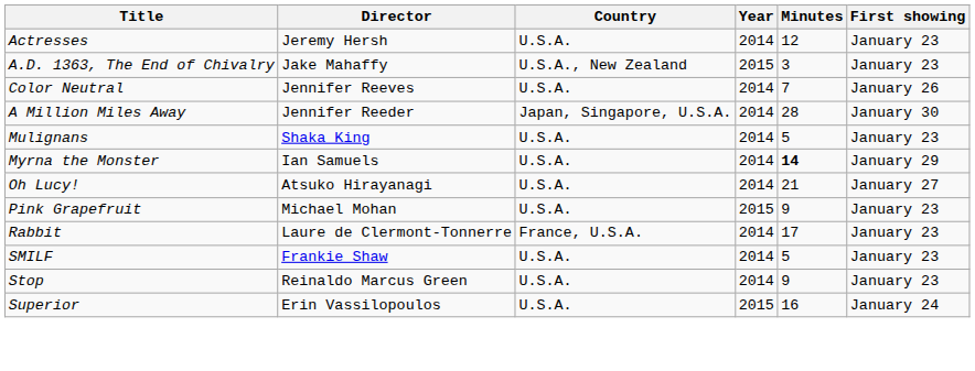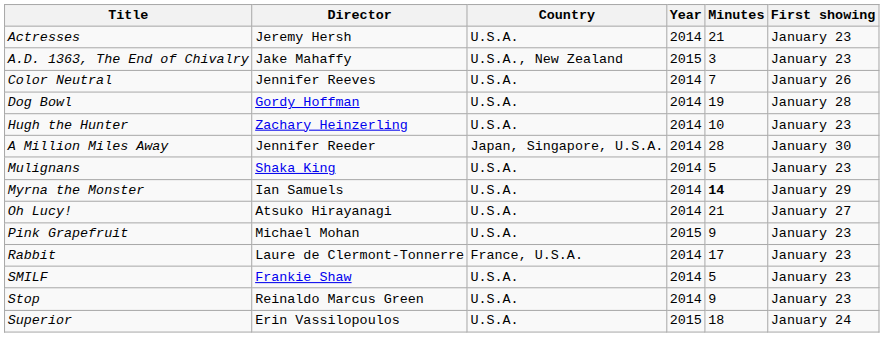 <table class="wikitable sortable">
 <tr>
 <th>Title</th>
 <th>Director</th>
 <th>Country</th>
 <th>Year</th>
 <th>Minutes</th>
 <th>First showing</th>
 </tr>
 <tr>
 <td><em>Actresses</em></td>
 <td>Jeremy Hersh</td>
 <td>U.S.A.</td>
 <td>2014</td>
-<td>12</td>
+<td>21</td>
 <td>January 23</td>
 </tr>
 <tr>
 <td><em>A.D. 1363, The End of Chivalry</em></td>
 <td>Jake Mahaffy</td>
 <td>U.S.A., New Zealand</td>
 <td>2015</td>
 <td>3</td>
 <td>January 23</td>
 </tr>
 <tr>
 <td><em>Color Neutral</em></td>
 <td>Jennifer Reeves</td>
 <td>U.S.A.</td>
 <td>2014</td>
 <td>7</td>
 <td>January 26</td>
+</tr>
+<tr>
+<td><em>Dog Bowl</em></td>
+<td><a href='#'>Gordy Hoffman</a></td>
+<td>U.S.A.</td>
+<td>2014</td>
+<td>19</td>
+<td>January 28</td>
+</tr>
+<tr>
+<td><em>Hugh the Hunter</em></td>
+<td><a href='#'>Zachary Heinzerling</a></td>
+<td>U.S.A.</td>
+<td>2014</td>
+<td>10</td>
+<td>January 23</td>
 </tr>
 <tr>
 <td><em>A Million Miles Away</em></td>
 <td>Jennifer Reeder</td>
 <td>Japan, Singapore, U.S.A.</td>
 <td>2014</td>
 <td>28</td>
 <td>January 30</td>
 </tr>
 <tr>
 <td><em>Mulignans</em></td>
 <td><a href='#'>Shaka King</a></td>
 <td>U.S.A.</td>
 <td>2014</td>
 <td>5</td>
 <td>January 23</td>
 </tr>
 <tr>
 <td><em>Myrna the Monster</em></td>
 <td>Ian Samuels</td>
 <td>U.S.A.</td>
 <td>2014</td>
 <td><strong>14</strong></td>
 <td>January 29</td>
 </tr>
 <tr>
 <td><em>Oh Lucy!</em></td>
 <td>Atsuko Hirayanagi</td>
 <td>U.S.A.</td>
 <td>2014</td>
 <td>21</td>
 <td>January 27</td>
 </tr>
 <tr>
 <td><em>Pink Grapefruit</em></td>
 <td>Michael Mohan</td>
 <td>U.S.A.</td>
 <td>2015</td>
 <td>9</td>
 <td>January 23</td>
 </tr>
 <tr>
 <td><em>Rabbit</em></td>
 <td>Laure de Clermont-Tonnerre</td>
 <td>France, U.S.A.</td>
 <td>2014</td>
 <td>17</td>
 <td>January 23</td>
 </tr>
 <tr>
 <td><em>SMILF</em></td>
 <td><a href='#'>Frankie Shaw</a></td>
 <td>U.S.A.</td>
 <td>2014</td>
 <td>5</td>
 <td>January 23</td>
 </tr>
 <tr>
 <td><em>Stop</em></td>
 <td>Reinaldo Marcus Green</td>
 <td>U.S.A.</td>
 <td>2014</td>
 <td>9</td>
 <td>January 23</td>
 </tr>
 <tr>
 <td><em>Superior</em></td>
 <td>Erin Vassilopoulos</td>
 <td>U.S.A.</td>
 <td>2015</td>
-<td>16</td>
+<td>18</td>
 <td>January 24</td>
 </tr>
 </table>
